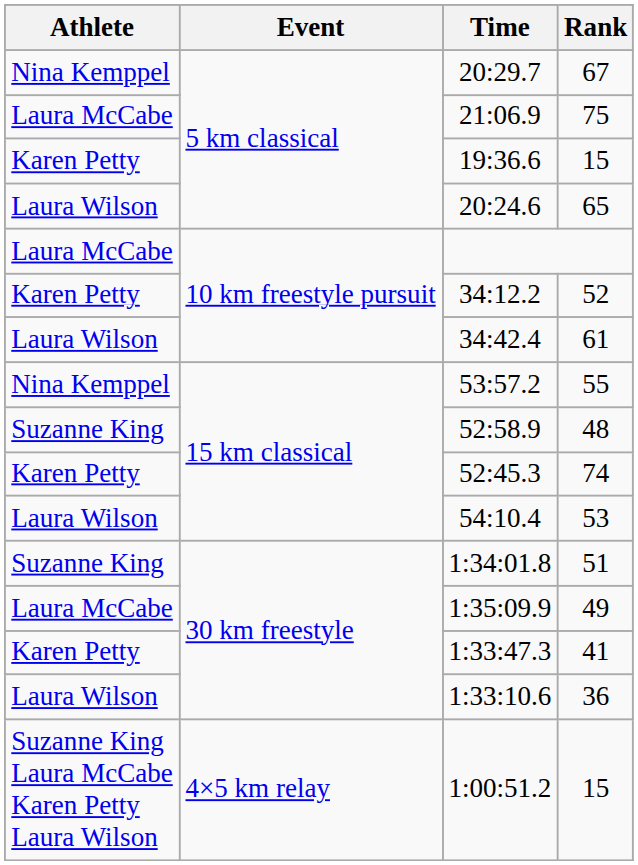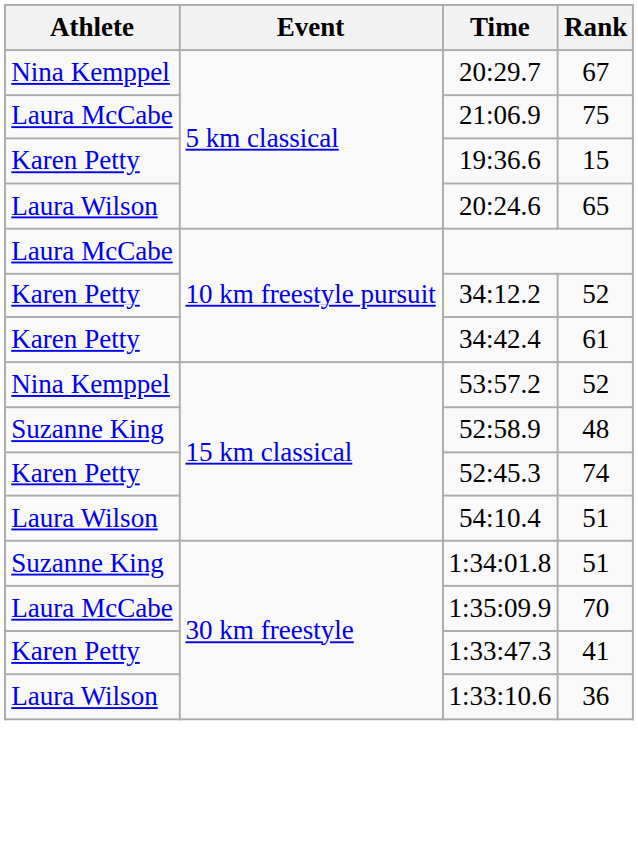 <table class=wikitable style=font-size:90%;text-align:center>
 <tr>
 <th>Athlete</th>
 <th>Event</th>
 <th>Time</th>
 <th>Rank</th>
 </tr>
 <tr>
 <td align=left><a href='#'>Nina Kemppel</a></td>
 <td align=left rowspan=4><a href='#'>5 km classical</a></td>
 <td>20:29.7</td>
 <td>67</td>
 </tr>
 <tr>
 <td align=left><a href='#'>Laura McCabe</a></td>
 <td>21:06.9</td>
 <td>75</td>
 </tr>
 <tr>
 <td align=left><a href='#'>Karen Petty</a></td>
 <td>19:36.6</td>
 <td>15</td>
 </tr>
 <tr>
 <td align=left><a href='#'>Laura Wilson</a></td>
 <td>20:24.6</td>
 <td>65</td>
 </tr>
 <tr>
 <td align=left><a href='#'>Laura McCabe</a></td>
 <td align=left rowspan=3><a href='#'>10 km freestyle pursuit</a></td>
 <td colspan=2></td>
 </tr>
 <tr>
 <td align=left><a href='#'>Karen Petty</a></td>
 <td>34:12.2</td>
 <td>52</td>
 </tr>
 <tr>
-<td align=left><a href='#'>Laura Wilson</a></td>
+<td align=left><a href='#'>Karen Petty</a></td>
 <td>34:42.4</td>
 <td>61</td>
 </tr>
 <tr>
 <td align=left><a href='#'>Nina Kemppel</a></td>
 <td align=left rowspan=4><a href='#'>15 km classical</a></td>
 <td>53:57.2</td>
-<td>55</td>
+<td>52</td>
 </tr>
 <tr>
 <td align=left><a href='#'>Suzanne King</a></td>
 <td>52:58.9</td>
 <td>48</td>
 </tr>
 <tr>
 <td align=left><a href='#'>Karen Petty</a></td>
 <td>52:45.3</td>
 <td>74</td>
 </tr>
 <tr>
 <td align=left><a href='#'>Laura Wilson</a></td>
 <td>54:10.4</td>
-<td>53</td>
+<td>51</td>
 </tr>
 <tr>
 <td align=left><a href='#'>Suzanne King</a></td>
 <td align=left rowspan=4><a href='#'>30 km freestyle</a></td>
 <td>1:34:01.8</td>
 <td>51</td>
 </tr>
 <tr>
 <td align=left><a href='#'>Laura McCabe</a></td>
 <td>1:35:09.9</td>
-<td>49</td>
+<td>70</td>
 </tr>
 <tr>
 <td align=left><a href='#'>Karen Petty</a></td>
 <td>1:33:47.3</td>
 <td>41</td>
 </tr>
 <tr>
 <td align=left><a href='#'>Laura Wilson</a></td>
 <td>1:33:10.6</td>
 <td>36</td>
 </tr>
-<tr>
-<td align=left><a href='#'>Suzanne King</a><br><a href='#'>Laura McCabe</a><br><a href='#'>Karen Petty</a><br><a href='#'>Laura Wilson</a></td>
-<td align=left><a href='#'>4×5 km relay</a></td>
-<td>1:00:51.2</td>
-<td>15</td>
-</tr>
 </table>
